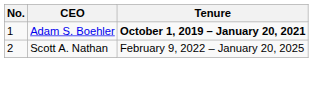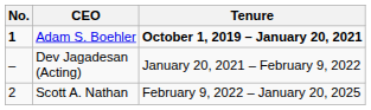 <table class="wikitable">
 <tr>
 <th>No.</th>
 <th>CEO</th>
 <th>Tenure</th>
 </tr>
 <tr>
-<td>1</td>
+<td><strong>1</strong></td>
 <td><a href='#'>Adam S. Boehler</a></td>
 <td><strong>October 1, 2019 – January 20, 2021</strong></td>
+</tr>
+<tr>
+<td>–</td>
+<td>Dev Jagadesan<br>(Acting)</td>
+<td>January 20, 2021 – February 9, 2022</td>
 </tr>
 <tr>
 <td>2</td>
 <td>Scott A. Nathan</td>
 <td>February 9, 2022 – January 20, 2025</td>
 </tr>
 </table>
